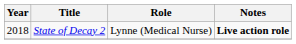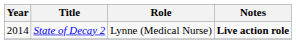 <table class="wikitable sortable">
 <tr>
 <th>Year</th>
 <th>Title</th>
 <th>Role</th>
 <th class="unsortable">Notes</th>
 </tr>
 <tr>
-<td>2018</td>
+<td>2014</td>
 <td><em><a href='#'>State of Decay 2</a></em></td>
 <td>Lynne (Medical Nurse)</td>
 <td><strong>Live action role</strong></td>
 </tr>
 <tr>
 </tr>
 </table>
